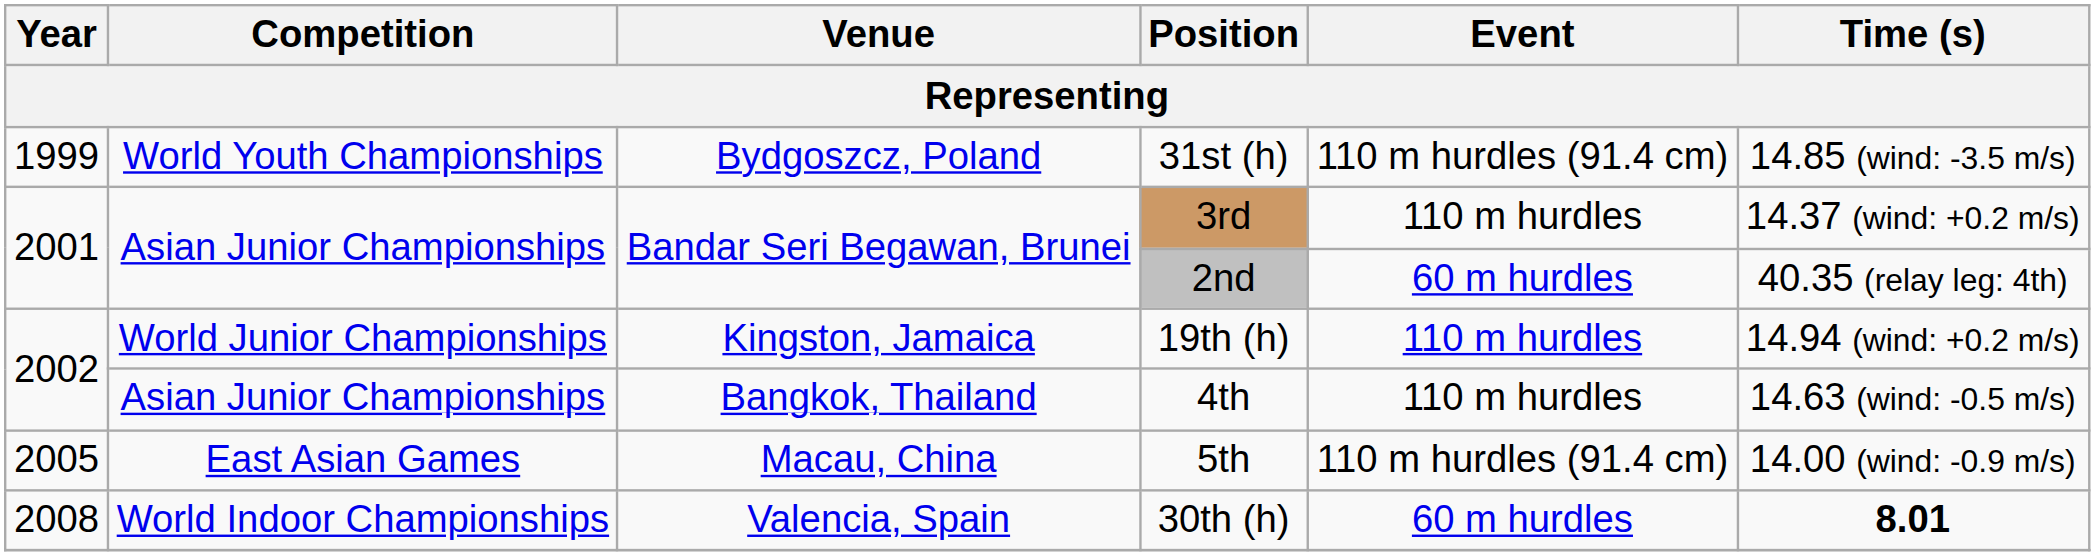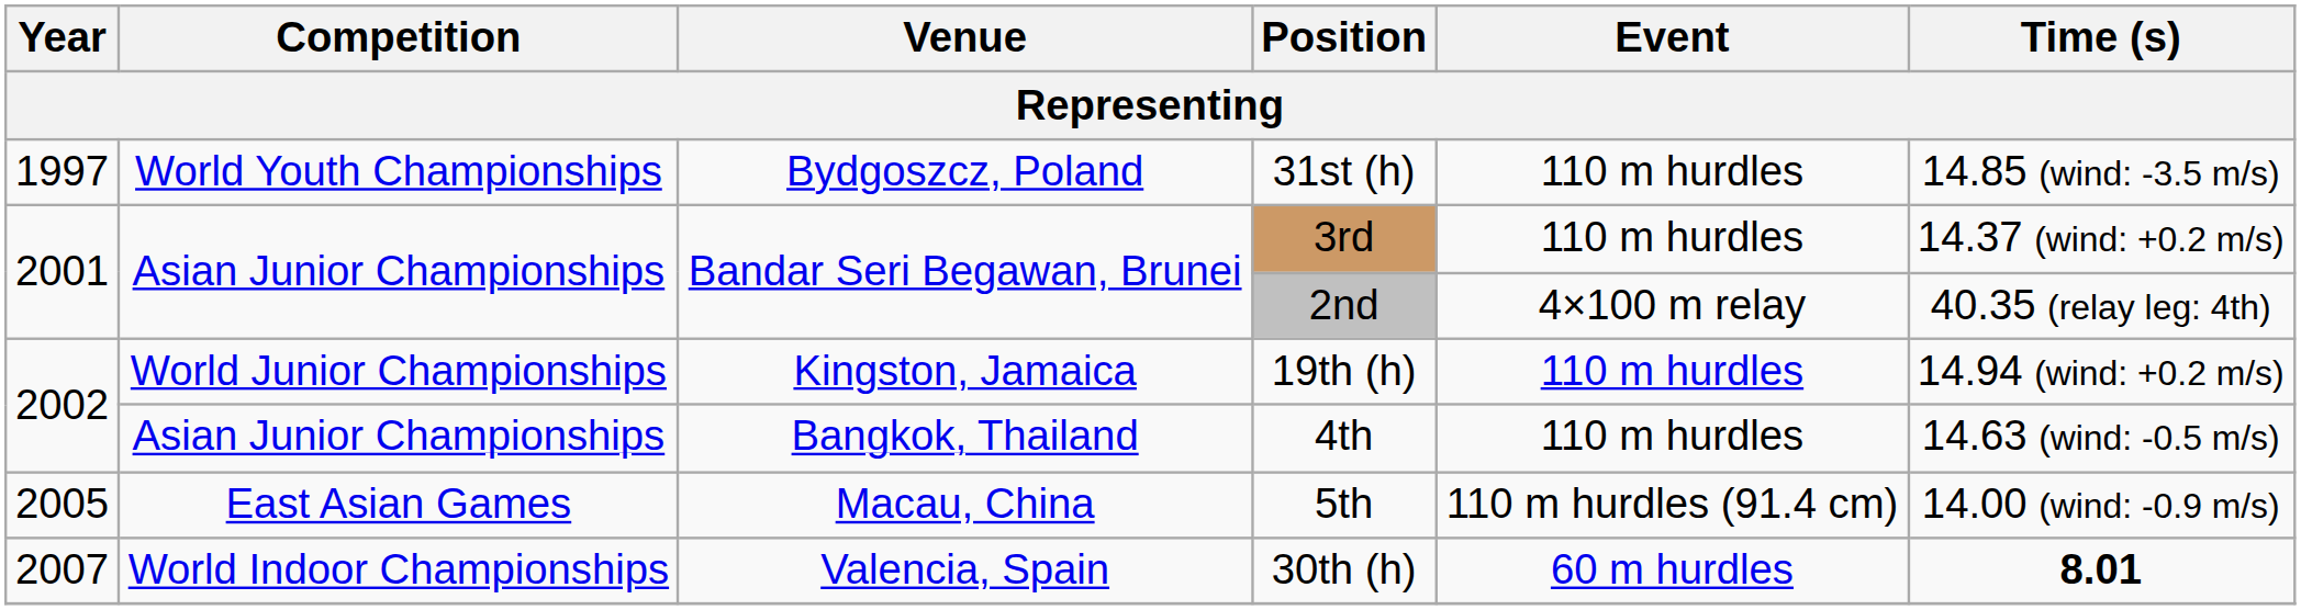 <table class="wikitable sortable" style=text-align:center>
 <tr>
 <th>Year</th>
 <th>Competition</th>
 <th>Venue</th>
 <th>Position</th>
 <th>Event</th>
 <th>Time (s)</th>
 </tr>
 <tr>
 <th colspan="7">Representing </th>
 </tr>
 <tr>
-<td>1999</td>
+<td>1997</td>
 <td><a href='#'>World Youth Championships</a></td>
 <td><a href='#'>Bydgoszcz, Poland</a></td>
 <td>31st (h)</td>
-<td>110 m hurdles (91.4 cm)</td>
+<td>110 m hurdles</td>
 <td>14.85 <small>(wind: -3.5 m/s)</small></td>
 </tr>
 <tr>
 <td rowspan=2>2001</td>
 <td rowspan=2><a href='#'>Asian Junior Championships</a></td>
 <td rowspan=2><a href='#'>Bandar Seri Begawan, Brunei</a></td>
 <td bgcolor="cc9966">3rd</td>
 <td>110 m hurdles</td>
 <td>14.37 <small>(wind: +0.2 m/s)</small></td>
 </tr>
 <tr>
 <td bgcolor="silver">2nd</td>
-<td><a href='#'>60 m hurdles</a></td>
+<td>4×100 m relay</td>
 <td>40.35 <small>(relay leg: 4th)</small></td>
 </tr>
 <tr>
 <td rowspan=2>2002</td>
 <td><a href='#'>World Junior Championships</a></td>
 <td><a href='#'>Kingston, Jamaica</a></td>
 <td>19th (h)</td>
 <td><a href='#'>110 m hurdles</a></td>
 <td>14.94 <small>(wind: +0.2 m/s)</small></td>
 </tr>
 <tr>
 <td><a href='#'>Asian Junior Championships</a></td>
 <td><a href='#'>Bangkok, Thailand</a></td>
 <td>4th</td>
 <td>110 m hurdles</td>
 <td>14.63 <small>(wind: -0.5 m/s)</small></td>
 </tr>
 <tr>
 <td>2005</td>
 <td><a href='#'>East Asian Games</a></td>
 <td><a href='#'>Macau, China</a></td>
 <td>5th</td>
 <td>110 m hurdles (91.4 cm)</td>
 <td>14.00 <small>(wind: -0.9 m/s)</small></td>
 </tr>
 <tr>
-<td>2008</td>
+<td>2007</td>
 <td><a href='#'>World Indoor Championships</a></td>
 <td><a href='#'>Valencia, Spain</a></td>
 <td>30th (h)</td>
 <td><a href='#'>60 m hurdles</a></td>
 <td><strong>8.01 </strong></td>
 </tr>
 <tr>
 </tr>
 </table>
